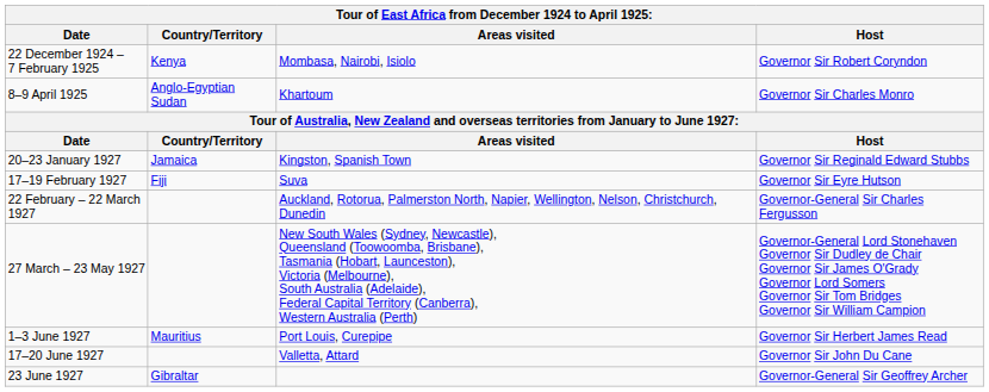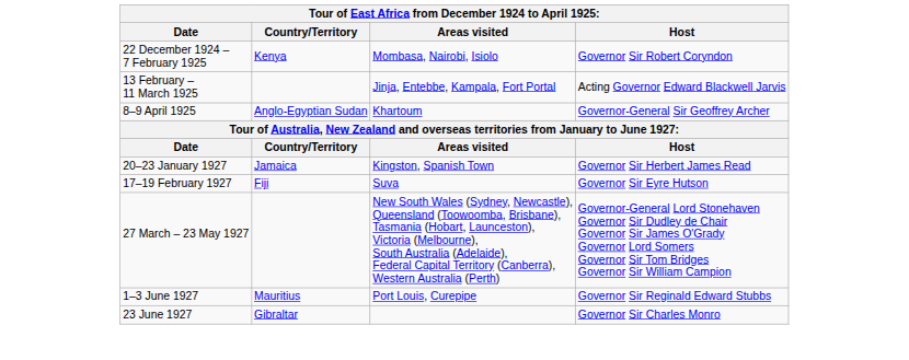 <table class="wikitable sortable" border="1" style="margin: 1em auto 1em auto">
 <tr>
 <th colspan=4>Tour of <a href='#'>East Africa</a> from December 1924 to April 1925:</th>
 </tr>
 <tr>
 <th class="unsortable">Date</th>
 <th>Country/Territory</th>
 <th>Areas visited</th>
 <th class="unsortable">Host</th>
 </tr>
 <tr>
 <td nowrap>22 December 1924 – <br>7 February 1925</td>
 <td> <a href='#'>Kenya</a></td>
 <td><a href='#'>Mombasa</a>, <a href='#'>Nairobi</a>, <a href='#'>Isiolo</a></td>
 <td><a href='#'>Governor</a> <a href='#'>Sir Robert Coryndon</a></td>
 </tr>
 <tr>
+<td nowrap>13 February – <br>11 March 1925</td>
+<td></td>
+<td><a href='#'>Jinja</a>, <a href='#'>Entebbe</a>, <a href='#'>Kampala</a>, <a href='#'>Fort Portal</a></td>
+<td>Acting <a href='#'>Governor</a> <a href='#'>Edward Blackwell Jarvis</a></td>
+</tr>
+<tr>
 <td nowrap>8–9 April 1925</td>
 <td> <a href='#'>Anglo-Egyptian Sudan</a></td>
 <td><a href='#'>Khartoum</a></td>
-<td><a href='#'>Governor</a> <a href='#'>Sir Charles Monro</a></td>
+<td><a href='#'>Governor-General</a> <a href='#'>Sir Geoffrey Archer</a></td>
 </tr>
 <tr>
 <th colspan=4>Tour of <a href='#'>Australia</a>, <a href='#'>New Zealand</a> and overseas territories from January to June 1927:</th>
 </tr>
 <tr>
 <th class="unsortable">Date</th>
 <th>Country/Territory</th>
 <th>Areas visited</th>
 <th class="unsortable">Host</th>
 </tr>
 <tr>
 <td nowrap>20–23 January 1927</td>
 <td> <a href='#'>Jamaica</a></td>
 <td><a href='#'>Kingston</a>, <a href='#'>Spanish Town</a></td>
-<td><a href='#'>Governor</a> <a href='#'>Sir Reginald Edward Stubbs</a></td>
+<td><a href='#'>Governor</a> <a href='#'>Sir Herbert James Read</a></td>
 </tr>
 <tr>
 <td nowrap>17–19 February 1927</td>
 <td> <a href='#'>Fiji</a></td>
 <td><a href='#'>Suva</a></td>
 <td><a href='#'>Governor</a> <a href='#'>Sir Eyre Hutson</a></td>
-</tr>
-<tr>
-<td nowrap>22 February – 22 March <br>1927<br></td>
-<td></td>
-<td><a href='#'>Auckland</a>, <a href='#'>Rotorua</a>, <a href='#'>Palmerston North</a>, <a href='#'>Napier</a>, <a href='#'>Wellington</a>, <a href='#'>Nelson</a>, <a href='#'>Christchurch</a>, <a href='#'>Dunedin</a></td>
-<td><a href='#'>Governor-General</a> <a href='#'>Sir Charles Fergusson</a></td>
 </tr>
 <tr>
 <td nowrap>27 March – 23 May 1927<br><br></td>
 <td></td>
 <td><a href='#'>New South Wales</a> (<a href='#'>Sydney</a>, <a href='#'>Newcastle</a>),<br><a href='#'>Queensland</a> (<a href='#'>Toowoomba</a>, <a href='#'>Brisbane</a>),<br><a href='#'>Tasmania</a> (<a href='#'>Hobart</a>, <a href='#'>Launceston</a>), <br><a href='#'>Victoria</a> (<a href='#'>Melbourne</a>), <br><a href='#'>South Australia</a> (<a href='#'>Adelaide</a>), <br><a href='#'>Federal Capital Territory</a> (<a href='#'>Canberra</a>), <br><a href='#'>Western Australia</a> (<a href='#'>Perth</a>)</td>
 <td><a href='#'>Governor-General</a> <a href='#'>Lord Stonehaven</a><br><a href='#'>Governor</a> <a href='#'>Sir Dudley de Chair</a><br><a href='#'>Governor</a> <a href='#'>Sir James O'Grady</a><br><a href='#'>Governor</a> <a href='#'>Lord Somers</a><br><a href='#'>Governor</a> <a href='#'>Sir Tom Bridges</a><br><a href='#'>Governor</a> <a href='#'>Sir William Campion</a></td>
 </tr>
 <tr>
 <td nowrap>1–3 June 1927</td>
 <td> <a href='#'>Mauritius</a></td>
 <td><a href='#'>Port Louis</a>, <a href='#'>Curepipe</a></td>
-<td><a href='#'>Governor</a> <a href='#'>Sir Herbert James Read</a></td>
-</tr>
-<tr>
-<td nowrap>17–20 June 1927</td>
-<td></td>
-<td><a href='#'>Valletta</a>, <a href='#'>Attard</a></td>
-<td><a href='#'>Governor</a> <a href='#'>Sir John Du Cane</a></td>
+<td><a href='#'>Governor</a> <a href='#'>Sir Reginald Edward Stubbs</a></td>
 </tr>
 <tr>
 <td nowrap>23 June 1927</td>
 <td> <a href='#'>Gibraltar</a></td>
 <td></td>
-<td><a href='#'>Governor-General</a> <a href='#'>Sir Geoffrey Archer</a></td>
+<td><a href='#'>Governor</a> <a href='#'>Sir Charles Monro</a></td>
 </tr>
 </table>
